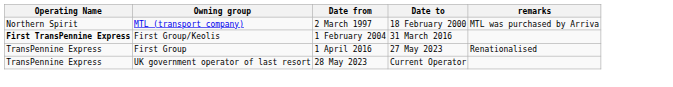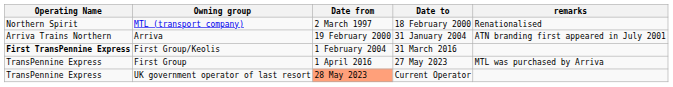 <table class="wikitable">
 <tr>
 <th>Operating Name</th>
 <th>Owning group</th>
 <th>Date from</th>
 <th>Date to</th>
 <th>remarks</th>
 </tr>
 <tr>
 <td>Northern Spirit</td>
 <td><a href='#'>MTL (transport company)</a></td>
 <td>2 March 1997</td>
 <td>18 February 2000</td>
-<td>MTL was purchased by Arriva</td>
+<td>Renationalised</td>
+</tr>
+<tr>
+<td>Arriva Trains Northern</td>
+<td>Arriva</td>
+<td>19 February 2000</td>
+<td>31 January 2004</td>
+<td>ATN branding first appeared in July 2001</td>
 </tr>
 <tr>
 <td><strong>First TransPennine Express</strong></td>
 <td>First Group/Keolis</td>
 <td>1 February 2004</td>
 <td>31 March 2016</td>
 <td></td>
 </tr>
 <tr>
 <td>TransPennine Express</td>
 <td>First Group</td>
 <td>1 April 2016</td>
 <td>27 May 2023</td>
-<td>Renationalised</td>
+<td>MTL was purchased by Arriva</td>
 </tr>
 <tr>
 <td>TransPennine Express</td>
 <td>UK government operator of last resort</td>
-<td>28 May 2023</td>
+<td style="background: lightsalmon;">28 May 2023</td>
 <td>Current Operator</td>
 <td></td>
 </tr>
 </table>
